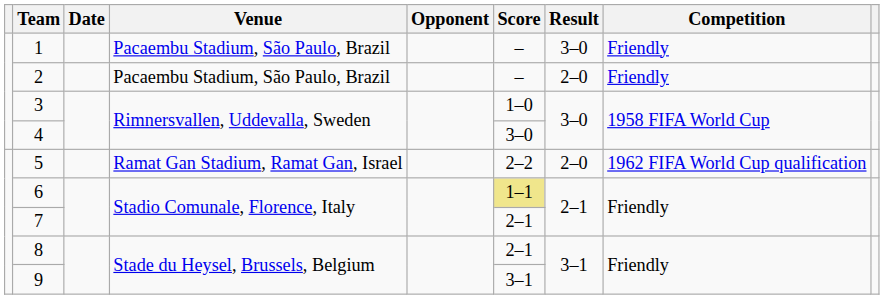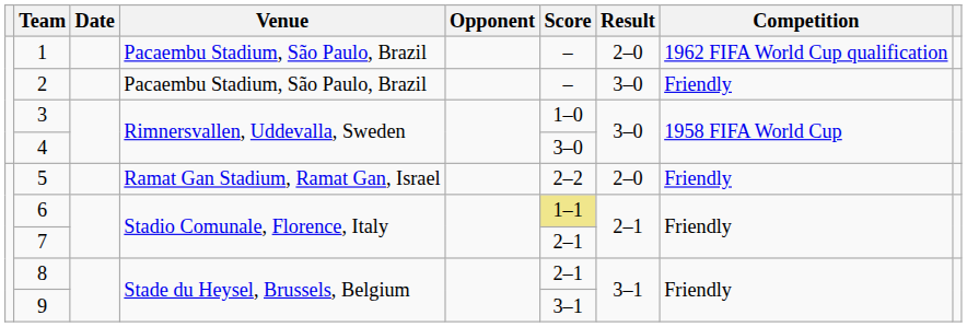 <table class="wikitable plainrowheaders sortable">
 <tr>
 <th scope=col></th>
 <th scope=col>Team</th>
 <th scope=col>Date</th>
 <th scope=col>Venue</th>
 <th scope=col>Opponent</th>
 <th scope=col>Score</th>
 <th scope=col>Result</th>
 <th scope=col>Competition</th>
 <th scope=col class=unsortable></th>
 </tr>
 <tr>
 <td rowspan="4"></td>
 <td style="text-align:center">1</td>
 <td></td>
 <td><a href='#'>Pacaembu Stadium</a>, <a href='#'>São Paulo</a>, Brazil</td>
 <td></td>
 <td style="text-align:center">–</td>
-<td style="text-align:center">3–0</td>
-<td><a href='#'>Friendly</a></td>
+<td style="text-align:center">2–0</td>
+<td><a href='#'>1962 FIFA World Cup qualification</a></td>
 <td></td>
 </tr>
 <tr>
 <td style="text-align:center">2</td>
 <td></td>
 <td>Pacaembu Stadium, São Paulo, Brazil</td>
 <td></td>
 <td style="text-align:center">–</td>
-<td style="text-align:center">2–0</td>
+<td style="text-align:center">3–0</td>
 <td><a href='#'>Friendly</a></td>
 <td></td>
 </tr>
 <tr>
 <td style="text-align:center">3</td>
 <td rowspan="2"></td>
 <td rowspan="2"><a href='#'>Rimnersvallen</a>, <a href='#'>Uddevalla</a>, Sweden</td>
 <td rowspan="2"></td>
 <td style="text-align:center">1–0</td>
 <td rowspan="2" style="text-align:center">3–0</td>
 <td rowspan="2"><a href='#'>1958 FIFA World Cup</a></td>
 <td rowspan="2"></td>
 </tr>
 <tr>
 <td style="text-align:center">4</td>
 <td style="text-align:center">3–0</td>
 </tr>
 <tr>
 <td rowspan="5"></td>
 <td style="text-align:center">5</td>
 <td></td>
 <td><a href='#'>Ramat Gan Stadium</a>, <a href='#'>Ramat Gan</a>, Israel</td>
 <td></td>
 <td style="text-align:center">2–2</td>
 <td style="text-align:center">2–0</td>
-<td><a href='#'>1962 FIFA World Cup qualification</a></td>
+<td><a href='#'>Friendly</a></td>
 <td></td>
 </tr>
 <tr>
 <td style="text-align:center">6</td>
 <td rowspan="2"></td>
 <td rowspan="2"><a href='#'>Stadio Comunale</a>, <a href='#'>Florence</a>, Italy</td>
 <td rowspan="2"></td>
 <td style="background: khaki; text-align:center">1–1</td>
 <td rowspan="2" style="text-align:center">2–1</td>
 <td rowspan="2">Friendly</td>
 <td rowspan="2"></td>
 </tr>
 <tr>
 <td style="text-align:center">7</td>
 <td style="text-align:center">2–1</td>
 </tr>
 <tr>
 <td style="text-align:center">8</td>
 <td rowspan="2"></td>
 <td rowspan="2"><a href='#'>Stade du Heysel</a>, <a href='#'>Brussels</a>, Belgium</td>
 <td rowspan="2"></td>
 <td style="text-align:center">2–1</td>
 <td rowspan="2" style="text-align:center">3–1</td>
 <td rowspan="2">Friendly</td>
 <td rowspan="2"></td>
 </tr>
 <tr>
 <td style="text-align:center">9</td>
 <td style="text-align:center">3–1</td>
 </tr>
 </table>
